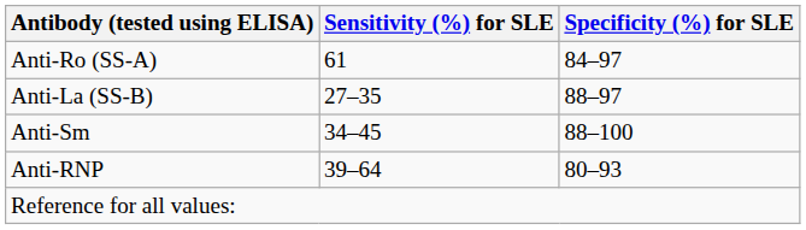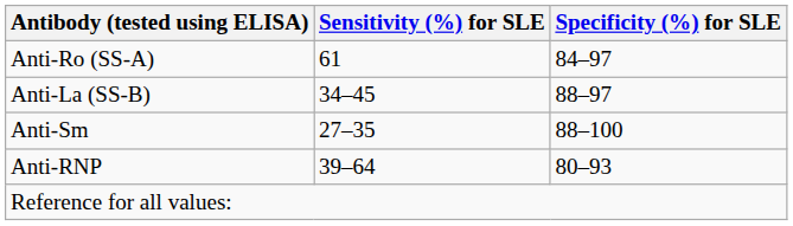 <table class="wikitable">
 <tr>
 <th>Antibody (tested using ELISA)</th>
 <th><a href='#'>Sensitivity (%)</a> for SLE</th>
 <th><a href='#'>Specificity (%)</a> for SLE</th>
 </tr>
 <tr>
 <td>Anti-Ro (SS-A)</td>
 <td>61</td>
 <td>84–97</td>
 </tr>
 <tr>
 <td>Anti-La (SS-B)</td>
-<td>27–35</td>
+<td>34–45</td>
 <td>88–97</td>
 </tr>
 <tr>
 <td>Anti-Sm</td>
-<td>34–45</td>
+<td>27–35</td>
 <td>88–100</td>
 </tr>
 <tr>
 <td>Anti-RNP</td>
 <td>39–64</td>
 <td>80–93</td>
 </tr>
 <tr>
 <td colspan=3><span>Reference for all values:</span></td>
 </tr>
 </table>
